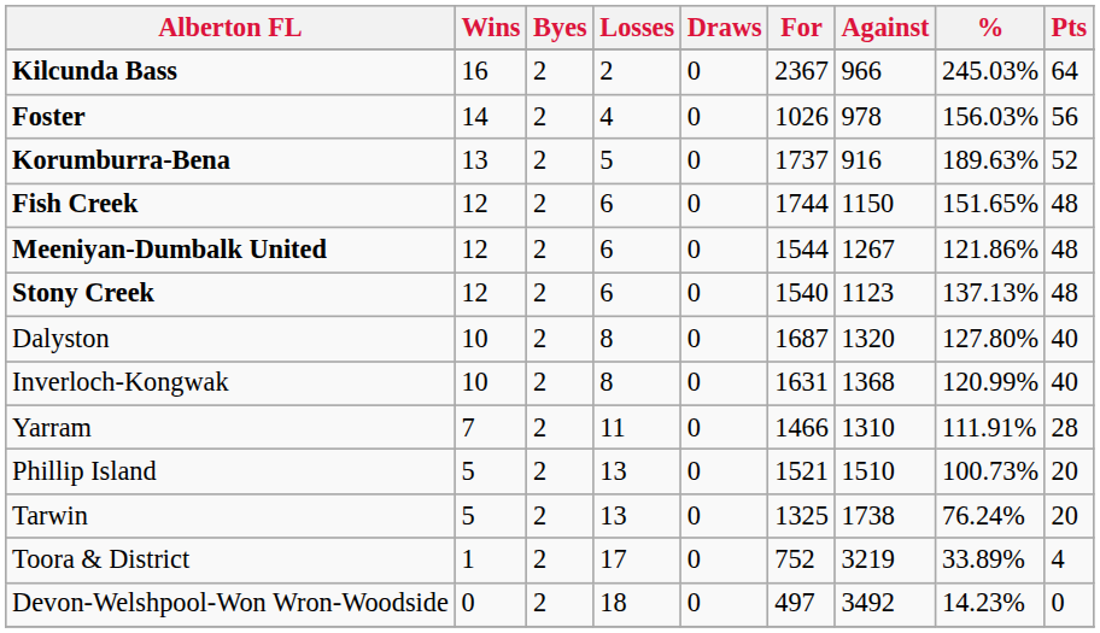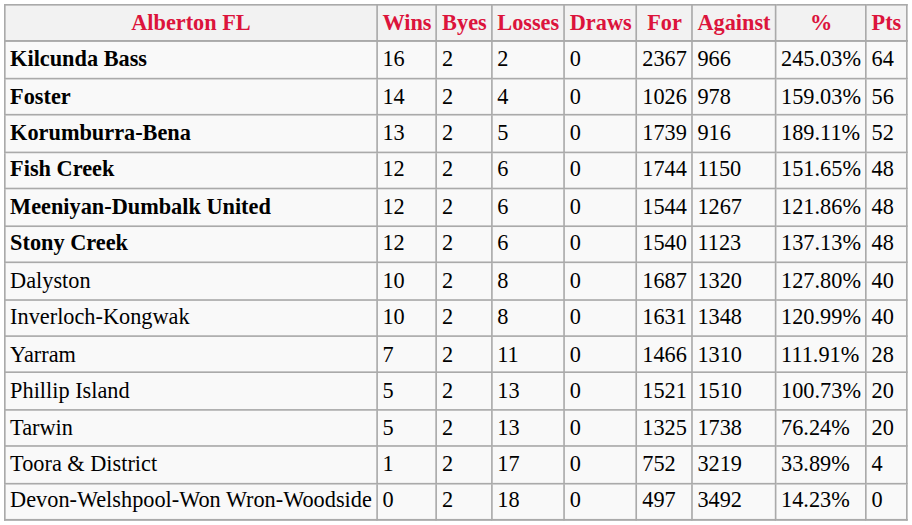 <table style="font-size: 85%; text-align: left;" class="wikitable">
 <tr>
 <th style="color:crimson">Alberton FL</th>
 <th style="color:crimson">Wins</th>
 <th style="color:crimson">Byes</th>
 <th style="color:crimson">Losses</th>
 <th style="color:crimson">Draws</th>
 <th style="color:crimson">For</th>
 <th style="color:crimson">Against</th>
 <th style="color:crimson">%</th>
 <th style="color:crimson">Pts</th>
 </tr>
 <tr>
 </tr>
 <tr>
 </tr>
 <tr>
 <td><strong> Kilcunda Bass </strong></td>
 <td>16</td>
 <td>2</td>
 <td>2</td>
 <td>0</td>
 <td>2367</td>
 <td>966</td>
 <td>245.03%</td>
 <td>64</td>
 </tr>
 <tr>
 <td><strong> Foster </strong></td>
 <td>14</td>
 <td>2</td>
 <td>4</td>
 <td>0</td>
 <td>1026</td>
 <td>978</td>
-<td>156.03%</td>
+<td>159.03%</td>
 <td>56</td>
 </tr>
 <tr>
 <td><strong> Korumburra-Bena </strong></td>
 <td>13</td>
 <td>2</td>
 <td>5</td>
 <td>0</td>
-<td>1737</td>
+<td>1739</td>
 <td>916</td>
-<td>189.63%</td>
+<td>189.11%</td>
 <td>52</td>
 </tr>
 <tr>
 <td><strong> Fish Creek </strong></td>
 <td>12</td>
 <td>2</td>
 <td>6</td>
 <td>0</td>
 <td>1744</td>
 <td>1150</td>
 <td>151.65%</td>
 <td>48</td>
 </tr>
 <tr>
 <td><strong> Meeniyan-Dumbalk United </strong></td>
 <td>12</td>
 <td>2</td>
 <td>6</td>
 <td>0</td>
 <td>1544</td>
 <td>1267</td>
 <td>121.86%</td>
 <td>48</td>
 </tr>
 <tr>
 <td><strong> Stony Creek </strong></td>
 <td>12</td>
 <td>2</td>
 <td>6</td>
 <td>0</td>
 <td>1540</td>
 <td>1123</td>
 <td>137.13%</td>
 <td>48</td>
 </tr>
 <tr>
 <td>Dalyston</td>
 <td>10</td>
 <td>2</td>
 <td>8</td>
 <td>0</td>
 <td>1687</td>
 <td>1320</td>
 <td>127.80%</td>
 <td>40</td>
 </tr>
 <tr>
 <td>Inverloch-Kongwak</td>
 <td>10</td>
 <td>2</td>
 <td>8</td>
 <td>0</td>
 <td>1631</td>
-<td>1368</td>
+<td>1348</td>
 <td>120.99%</td>
 <td>40</td>
 </tr>
 <tr>
 <td>Yarram</td>
 <td>7</td>
 <td>2</td>
 <td>11</td>
 <td>0</td>
 <td>1466</td>
 <td>1310</td>
 <td>111.91%</td>
 <td>28</td>
 </tr>
 <tr>
 <td>Phillip Island</td>
 <td>5</td>
 <td>2</td>
 <td>13</td>
 <td>0</td>
 <td>1521</td>
 <td>1510</td>
 <td>100.73%</td>
 <td>20</td>
 </tr>
 <tr>
 <td>Tarwin</td>
 <td>5</td>
 <td>2</td>
 <td>13</td>
 <td>0</td>
 <td>1325</td>
 <td>1738</td>
 <td>76.24%</td>
 <td>20</td>
 </tr>
 <tr>
 <td>Toora & District</td>
 <td>1</td>
 <td>2</td>
 <td>17</td>
 <td>0</td>
 <td>752</td>
 <td>3219</td>
 <td>33.89%</td>
 <td>4</td>
 </tr>
 <tr>
 <td>Devon-Welshpool-Won Wron-Woodside</td>
 <td>0</td>
 <td>2</td>
 <td>18</td>
 <td>0</td>
 <td>497</td>
 <td>3492</td>
 <td>14.23%</td>
 <td>0</td>
 </tr>
 <tr>
 </tr>
 </table>
